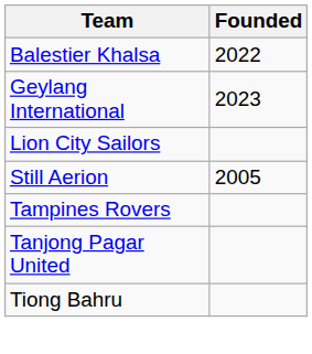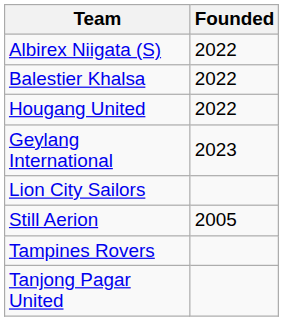 <table class="wikitable sortable">
 <tr>
 <th style="width:150px;">Team</th>
 <th>Founded</th>
 </tr>
 <tr>
+<td><a href='#'>Albirex Niigata (S)</a></td>
+<td>2022</td>
+</tr>
+<tr>
 <td><a href='#'>Balestier Khalsa</a></td>
+<td>2022</td>
+</tr>
+<tr>
+<td><a href='#'>Hougang United</a></td>
 <td>2022</td>
 </tr>
 <tr>
 <td><a href='#'>Geylang International</a></td>
 <td>2023</td>
 </tr>
 <tr>
 <td><a href='#'>Lion City Sailors</a></td>
 <td></td>
 </tr>
 <tr>
 <td><a href='#'>Still Aerion</a></td>
 <td>2005</td>
 </tr>
 <tr>
 <td><a href='#'>Tampines Rovers</a></td>
 <td></td>
 </tr>
 <tr>
 <td><a href='#'>Tanjong Pagar United</a></td>
 <td></td>
 </tr>
-<tr>
-<td>Tiong Bahru</td>
-<td></td>
-</tr>
 </table>
